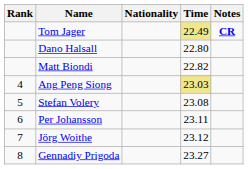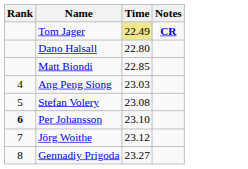 <table class="wikitable sortable" style="text-align:center">
 <tr>
 <th>Rank</th>
 <th>Name</th>
-<th>Nationality</th>
 <th>Time</th>
 <th>Notes</th>
 </tr>
 <tr>
 <td></td>
 <td align=left><a href='#'>Tom Jager</a></td>
-<td align=left></td>
 <td style="background: khaki;">22.49</td>
 <td><strong><a href='#'>CR</a></strong></td>
 </tr>
 <tr>
 <td></td>
 <td align=left><a href='#'>Dano Halsall</a></td>
-<td align=left></td>
 <td>22.80</td>
 <td></td>
 </tr>
 <tr>
 <td></td>
 <td align=left><a href='#'>Matt Biondi</a></td>
-<td align=left></td>
-<td>22.82</td>
+<td>22.85</td>
 <td></td>
 </tr>
 <tr>
 <td>4</td>
 <td align=left><a href='#'>Ang Peng Siong</a></td>
-<td align=left></td>
-<td style="background: khaki;">23.03</td>
+<td>23.03</td>
 <td></td>
 </tr>
 <tr>
 <td>5</td>
 <td align=left><a href='#'>Stefan Volery</a></td>
-<td align=left></td>
 <td>23.08</td>
 <td></td>
 </tr>
 <tr>
-<td>6</td>
+<td><strong>6</strong></td>
 <td align=left><a href='#'>Per Johansson</a></td>
-<td align=left></td>
-<td>23.11</td>
+<td>23.10</td>
 <td></td>
 </tr>
 <tr>
 <td>7</td>
 <td align=left><a href='#'>Jörg Woithe</a></td>
-<td align=left></td>
 <td>23.12</td>
 <td></td>
 </tr>
 <tr>
 <td>8</td>
 <td align=left><a href='#'>Gennadiy Prigoda</a></td>
-<td align=left></td>
 <td>23.27</td>
 <td></td>
 </tr>
 </table>
